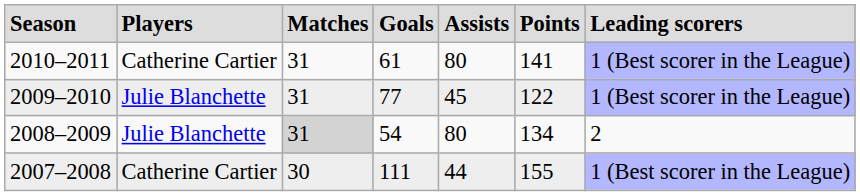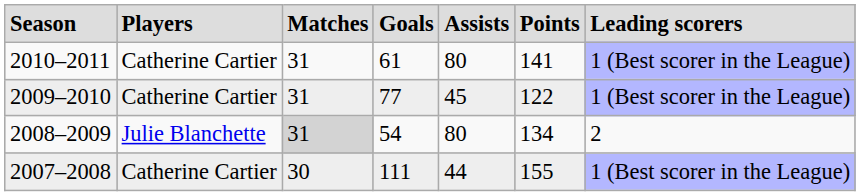 <table class="wikitable" style="text-align:left; font-size:90%;">
 <tr align="left" style="font-weight:bold; background-color:#dddddd;" |>
 <td align="left">Season</td>
 <td>Players</td>
 <td>Matches</td>
 <td>Goals</td>
 <td>Assists</td>
 <td>Points</td>
 <td>Leading scorers</td>
 </tr>
 <tr align="Left">
 <td align="left">2010–2011</td>
 <td>Catherine Cartier</td>
 <td>31</td>
 <td>61</td>
 <td>80</td>
 <td>141</td>
 <td bgcolor="B3B7FF">1 (Best scorer in the League)</td>
 </tr>
 <tr align="Left" bgcolor="#eeeeee">
 <td align="left">2009–2010</td>
-<td><a href='#'>Julie Blanchette</a></td>
+<td>Catherine Cartier</td>
 <td>31</td>
 <td>77</td>
 <td>45</td>
 <td>122</td>
 <td bgcolor="B3B7FF">1  (Best scorer in the League)</td>
 </tr>
 <tr align="Left">
 <td align="left">2008–2009</td>
 <td><a href='#'>Julie Blanchette</a></td>
 <td style="background: lightgrey;">31</td>
 <td>54</td>
 <td>80</td>
 <td>134</td>
 <td>2</td>
 </tr>
 <tr align="Left" bgcolor="#eeeeee">
 <td align="left">2007–2008</td>
 <td>Catherine Cartier</td>
 <td>30</td>
 <td>111</td>
 <td>44</td>
 <td>155</td>
 <td bgcolor="B3B7FF">1 (Best scorer in the League)</td>
 </tr>
 </table>
